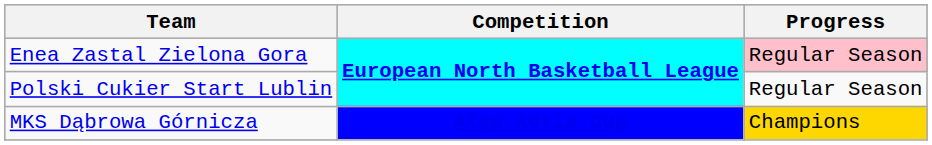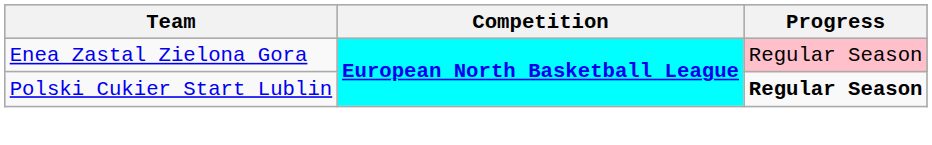 <table class="wikitable sortable">
 <tr>
 <th>Team</th>
 <th>Competition</th>
 <th>Progress</th>
 </tr>
 <tr>
 <td><a href='#'>Enea Zastal Zielona Gora</a></td>
 <td rowspan="2" style="background-color:cyan;color:white;text-align:center"><strong><a href='#'><span>European North Basketball League</span></a></strong></td>
 <td style="background: pink;">Regular Season</td>
 </tr>
 <tr>
 <td><a href='#'>Polski Cukier Start Lublin</a></td>
-<td>Regular Season</td>
-</tr>
-<tr>
-<td><a href='#'>MKS Dąbrowa Górnicza</a></td>
-<td rowspan="1" style="background-color:blue;color:white;text-align:center"><strong><a href='#'><span>Alpe Adria Cup</span></a></strong></td>
-<td style="background:gold">Champions</td>
+<td><strong>Regular Season</strong></td>
 </tr>
 </table>
